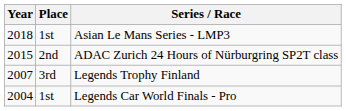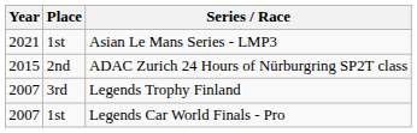 <table class="wikitable">
 <tr>
 <th scope="col">Year</th>
 <th scope="col">Place</th>
 <th scope="col">Series / Race</th>
 </tr>
 <tr>
-<td>2018</td>
+<td>2021</td>
 <td>1st</td>
 <td>Asian Le Mans Series - LMP3</td>
 </tr>
 <tr>
 <td>2015</td>
 <td>2nd</td>
 <td>ADAC Zurich 24 Hours of Nürburgring SP2T class</td>
 </tr>
 <tr>
 <td>2007</td>
 <td>3rd</td>
 <td>Legends Trophy Finland</td>
 </tr>
 <tr>
-<td>2004</td>
+<td>2007</td>
 <td>1st</td>
 <td>Legends Car World Finals - Pro</td>
 </tr>
 </table>
